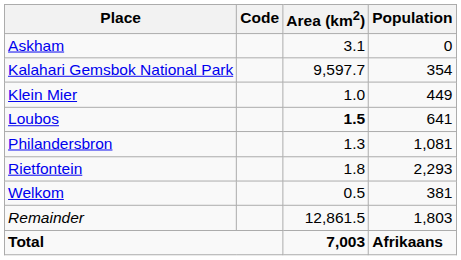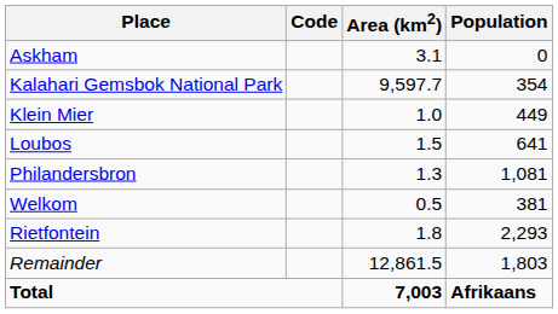 <table class="wikitable sortable">
 <tr>
 <th>Place</th>
 <th>Code</th>
 <th>Area (km<sup>2</sup>)</th>
 <th>Population</th>
 </tr>
 <tr>
 <td><a href='#'>Askham</a></td>
 <td></td>
 <td align=right>3.1</td>
 <td align=right>0</td>
 </tr>
 <tr>
 <td><a href='#'>Kalahari Gemsbok National Park</a></td>
 <td></td>
 <td align=right>9,597.7</td>
 <td align=right>354</td>
 </tr>
 <tr>
 <td><a href='#'>Klein Mier</a></td>
 <td></td>
 <td align=right>1.0</td>
 <td align=right>449</td>
 </tr>
 <tr>
 <td><a href='#'>Loubos</a></td>
 <td></td>
-<td align=right><strong>1.5</strong></td>
+<td align=right>1.5</td>
 <td align=right>641</td>
 </tr>
 <tr>
 <td><a href='#'>Philandersbron</a></td>
 <td></td>
 <td align=right>1.3</td>
 <td align=right>1,081</td>
 </tr>
 <tr>
+<td><a href='#'>Welkom</a></td>
+<td></td>
+<td align=right>0.5</td>
+<td align=right>381</td>
+</tr>
+<tr>
 <td><a href='#'>Rietfontein</a></td>
 <td></td>
 <td align=right>1.8</td>
 <td align=right>2,293</td>
-</tr>
-<tr>
-<td><a href='#'>Welkom</a></td>
-<td></td>
-<td align=right>0.5</td>
-<td align=right>381</td>
 </tr>
 <tr>
 <td><em>Remainder</em></td>
 <td></td>
 <td align=right>12,861.5</td>
 <td align=right>1,803</td>
 </tr>
 <tr>
 <td colspan=2><strong>Total</strong></td>
 <td align=right><strong>7,003</strong></td>
 <td><strong>Afrikaans</strong></td>
 </tr>
 </table>
